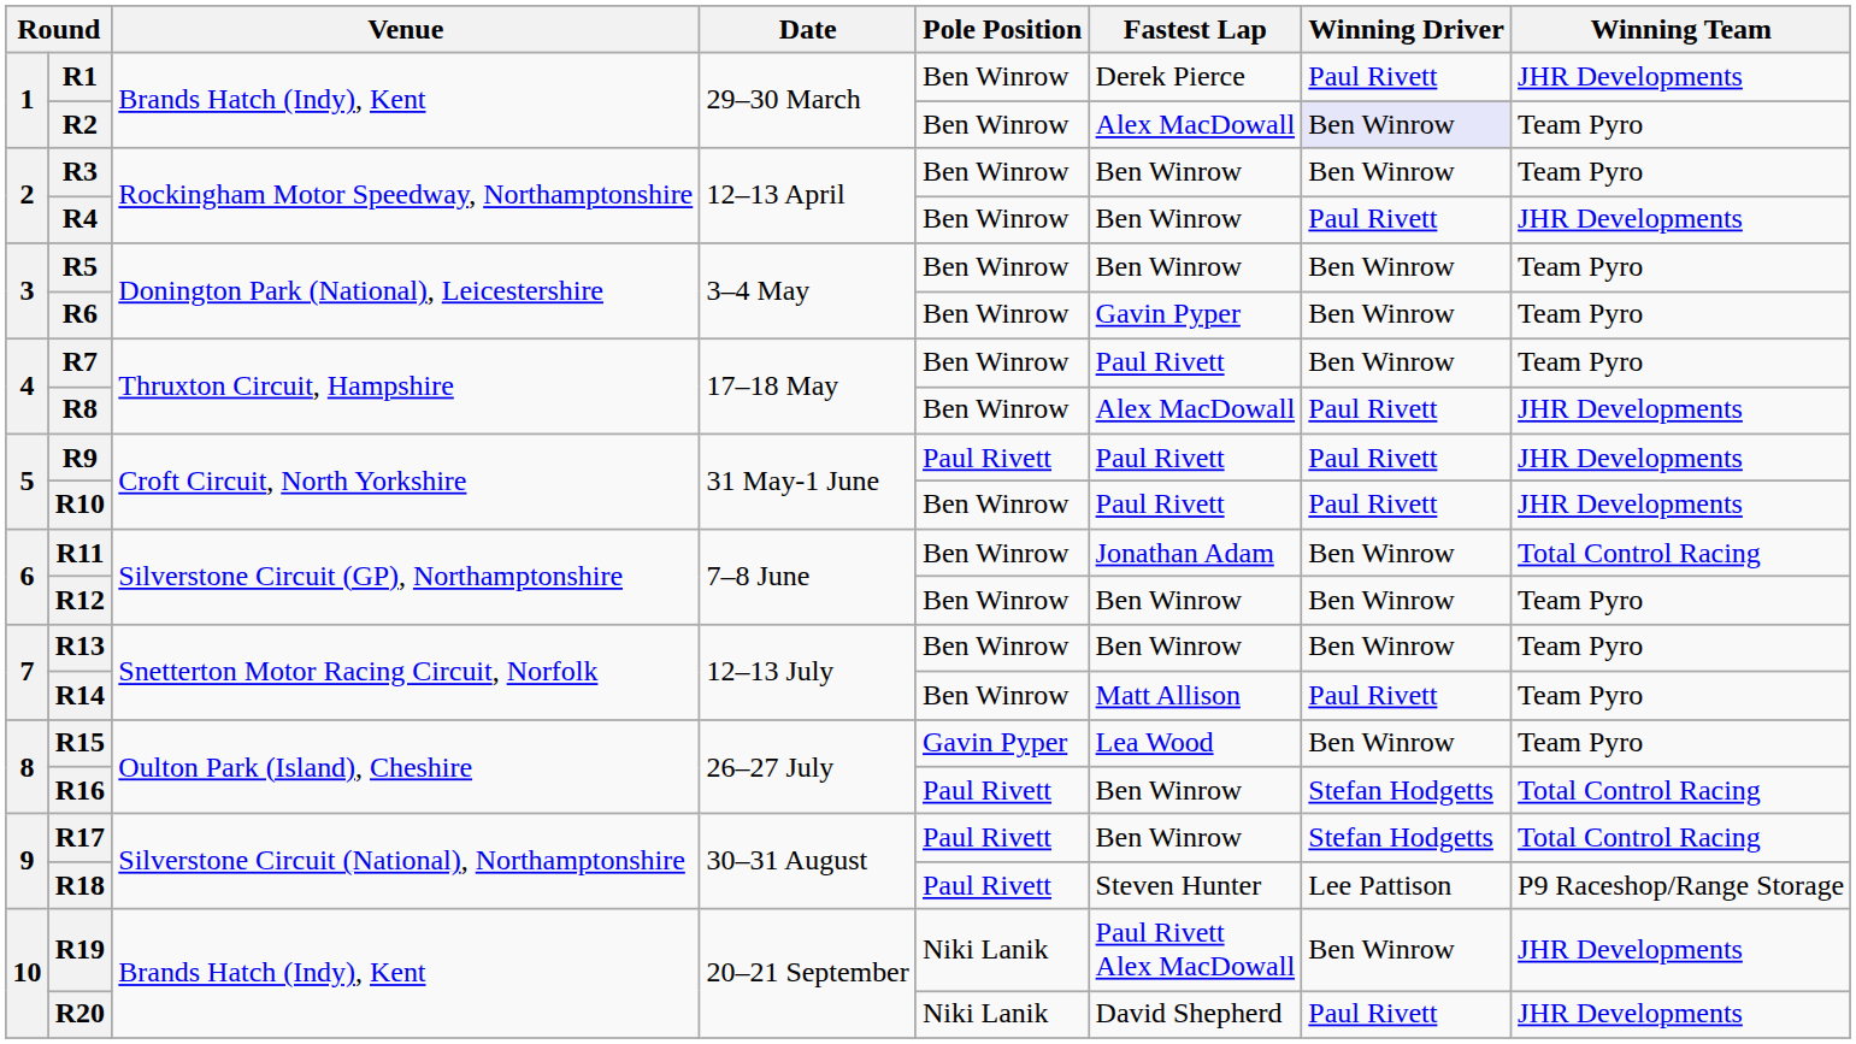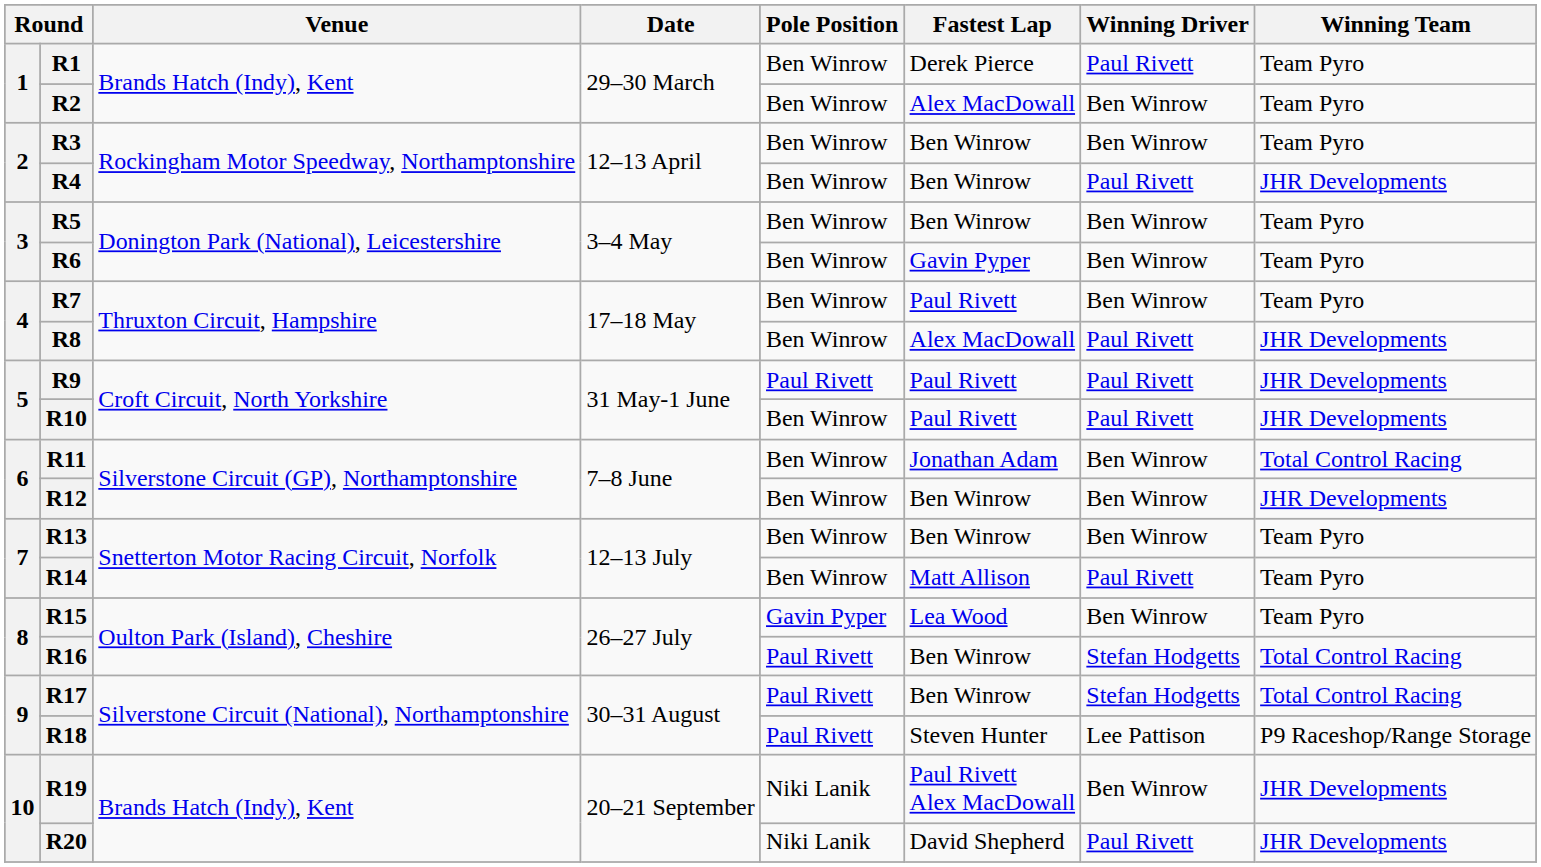 <table class="wikitable" style="font-size: 85%">
 <tr>
 <th colspan=2>Round</th>
 <th>Venue</th>
 <th>Date</th>
 <th>Pole Position</th>
 <th>Fastest Lap</th>
 <th>Winning Driver</th>
 <th>Winning Team</th>
 </tr>
 <tr>
 <th rowspan=2>1</th>
 <th>R1</th>
 <td rowspan=2><a href='#'>Brands Hatch (Indy)</a>, <a href='#'>Kent</a></td>
 <td rowspan=2>29–30 March</td>
 <td> Ben Winrow</td>
 <td> Derek Pierce</td>
 <td> <a href='#'>Paul Rivett</a></td>
-<td><a href='#'>JHR Developments</a></td>
+<td>Team Pyro</td>
 </tr>
 <tr>
 <th>R2</th>
 <td> Ben Winrow</td>
 <td> <a href='#'>Alex MacDowall</a></td>
-<td style="background: lavender;"> Ben Winrow</td>
+<td> Ben Winrow</td>
 <td>Team Pyro</td>
 </tr>
 <tr>
 <th rowspan=2>2</th>
 <th>R3</th>
 <td rowspan=2><a href='#'>Rockingham Motor Speedway</a>, <a href='#'>Northamptonshire</a></td>
 <td rowspan=2>12–13 April</td>
 <td> Ben Winrow</td>
 <td> Ben Winrow</td>
 <td> Ben Winrow</td>
 <td>Team Pyro</td>
 </tr>
 <tr>
 <th>R4</th>
 <td> Ben Winrow</td>
 <td> Ben Winrow</td>
 <td> <a href='#'>Paul Rivett</a></td>
 <td><a href='#'>JHR Developments</a></td>
 </tr>
 <tr>
 <th rowspan=2>3</th>
 <th>R5</th>
 <td rowspan=2><a href='#'>Donington Park (National)</a>, <a href='#'>Leicestershire</a></td>
 <td rowspan=2>3–4 May</td>
 <td> Ben Winrow</td>
 <td> Ben Winrow</td>
 <td> Ben Winrow</td>
 <td>Team Pyro</td>
 </tr>
 <tr>
 <th>R6</th>
 <td> Ben Winrow</td>
 <td> <a href='#'>Gavin Pyper</a></td>
 <td> Ben Winrow</td>
 <td>Team Pyro</td>
 </tr>
 <tr>
 <th rowspan=2>4</th>
 <th>R7</th>
 <td rowspan=2><a href='#'>Thruxton Circuit</a>, <a href='#'>Hampshire</a></td>
 <td rowspan=2>17–18 May</td>
 <td> Ben Winrow</td>
 <td> <a href='#'>Paul Rivett</a></td>
 <td> Ben Winrow</td>
 <td>Team Pyro</td>
 </tr>
 <tr>
 <th>R8</th>
 <td> Ben Winrow</td>
 <td> <a href='#'>Alex MacDowall</a></td>
 <td> <a href='#'>Paul Rivett</a></td>
 <td><a href='#'>JHR Developments</a></td>
 </tr>
 <tr>
 <th rowspan=2>5</th>
 <th>R9</th>
 <td rowspan=2><a href='#'>Croft Circuit</a>, <a href='#'>North Yorkshire</a></td>
 <td rowspan=2>31 May-1 June</td>
 <td> <a href='#'>Paul Rivett</a></td>
 <td> <a href='#'>Paul Rivett</a></td>
 <td> <a href='#'>Paul Rivett</a></td>
 <td><a href='#'>JHR Developments</a></td>
 </tr>
 <tr>
 <th>R10</th>
 <td> Ben Winrow</td>
 <td> <a href='#'>Paul Rivett</a></td>
 <td> <a href='#'>Paul Rivett</a></td>
 <td><a href='#'>JHR Developments</a></td>
 </tr>
 <tr>
 <th rowspan=2>6</th>
 <th>R11</th>
 <td rowspan=2><a href='#'>Silverstone Circuit (GP)</a>, <a href='#'>Northamptonshire</a></td>
 <td rowspan=2>7–8 June</td>
 <td> Ben Winrow</td>
 <td> <a href='#'>Jonathan Adam</a></td>
 <td> Ben Winrow</td>
 <td><a href='#'>Total Control Racing</a></td>
 </tr>
 <tr>
 <th>R12</th>
 <td> Ben Winrow</td>
 <td> Ben Winrow</td>
 <td> Ben Winrow</td>
-<td>Team Pyro</td>
+<td><a href='#'>JHR Developments</a></td>
 </tr>
 <tr>
 <th rowspan=2>7</th>
 <th>R13</th>
 <td rowspan=2><a href='#'>Snetterton Motor Racing Circuit</a>, <a href='#'>Norfolk</a></td>
 <td rowspan=2>12–13 July</td>
 <td> Ben Winrow</td>
 <td> Ben Winrow</td>
 <td> Ben Winrow</td>
 <td>Team Pyro</td>
 </tr>
 <tr>
 <th>R14</th>
 <td> Ben Winrow</td>
 <td> <a href='#'>Matt Allison</a></td>
 <td> <a href='#'>Paul Rivett</a></td>
 <td>Team Pyro</td>
 </tr>
 <tr>
 <th rowspan=2>8</th>
 <th>R15</th>
 <td rowspan=2><a href='#'>Oulton Park (Island)</a>, <a href='#'>Cheshire</a></td>
 <td rowspan=2>26–27 July</td>
 <td> <a href='#'>Gavin Pyper</a></td>
 <td> <a href='#'>Lea Wood</a></td>
 <td> Ben Winrow</td>
 <td>Team Pyro</td>
 </tr>
 <tr>
 <th>R16</th>
 <td> <a href='#'>Paul Rivett</a></td>
 <td> Ben Winrow</td>
 <td> <a href='#'>Stefan Hodgetts</a></td>
 <td><a href='#'>Total Control Racing</a></td>
 </tr>
 <tr>
 <th rowspan=2>9</th>
 <th>R17</th>
 <td rowspan=2><a href='#'>Silverstone Circuit (National)</a>, <a href='#'>Northamptonshire</a></td>
 <td rowspan=2>30–31 August</td>
 <td> <a href='#'>Paul Rivett</a></td>
 <td> Ben Winrow</td>
 <td> <a href='#'>Stefan Hodgetts</a></td>
 <td><a href='#'>Total Control Racing</a></td>
 </tr>
 <tr>
 <th>R18</th>
 <td> <a href='#'>Paul Rivett</a></td>
 <td> Steven Hunter</td>
 <td> Lee Pattison</td>
 <td>P9 Raceshop/Range Storage</td>
 </tr>
 <tr>
 <th rowspan=2>10</th>
 <th>R19</th>
 <td rowspan=2><a href='#'>Brands Hatch (Indy)</a>, <a href='#'>Kent</a></td>
 <td rowspan=2>20–21 September</td>
 <td> Niki Lanik</td>
 <td> <a href='#'>Paul Rivett</a><br> <a href='#'>Alex MacDowall</a></td>
 <td> Ben Winrow</td>
 <td><a href='#'>JHR Developments</a></td>
 </tr>
 <tr>
 <th>R20</th>
 <td> Niki Lanik</td>
 <td> David Shepherd</td>
 <td> <a href='#'>Paul Rivett</a></td>
 <td><a href='#'>JHR Developments</a></td>
 </tr>
 </table>
